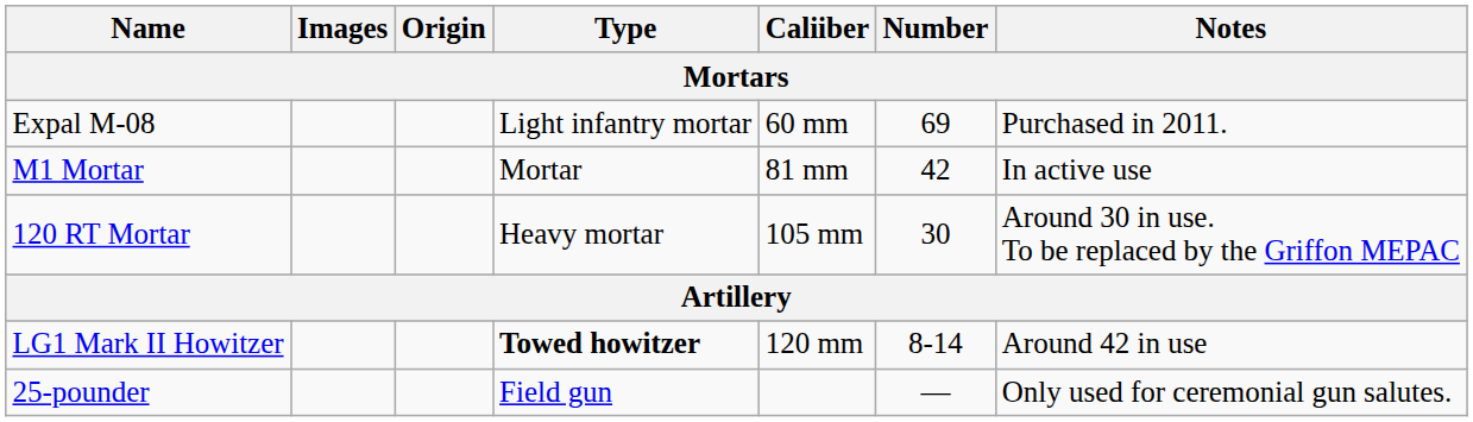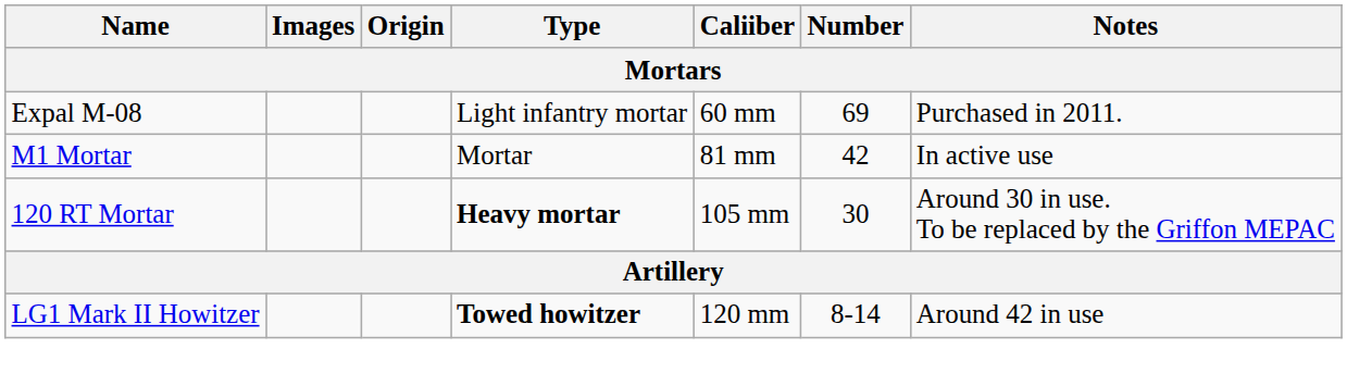 <table class="wikitable">
 <tr>
 <th>Name</th>
 <th>Images</th>
 <th>Origin</th>
 <th>Type</th>
 <th>Caliiber</th>
 <th>Number</th>
 <th>Notes</th>
 </tr>
 <tr>
 <th colspan="7">Mortars</th>
 </tr>
 <tr>
 <td>Expal M-08</td>
 <td style="text-align: center;"></td>
 <td></td>
 <td>Light infantry mortar</td>
 <td>60 mm</td>
 <td style="text-align: center;">69</td>
 <td>Purchased in 2011.</td>
 </tr>
 <tr>
 <td><a href='#'>M1 Mortar</a></td>
 <td style="text-align: center;"></td>
 <td></td>
 <td>Mortar</td>
 <td>81 mm</td>
 <td style="text-align: center;">42</td>
 <td>In active use</td>
 </tr>
 <tr>
 <td><a href='#'>120 RT Mortar</a></td>
 <td style="text-align: center;"></td>
 <td></td>
-<td>Heavy mortar</td>
+<td><strong>Heavy mortar</strong></td>
 <td>105 mm</td>
 <td style="text-align: center;">30</td>
 <td>Around 30 in use.<br>To be replaced by the <a href='#'>Griffon MEPAC</a></td>
 </tr>
 <tr>
 <th colspan="7">Artillery</th>
 </tr>
 <tr>
 <td><a href='#'>LG1 Mark II Howitzer</a></td>
 <td style="text-align: center;"></td>
 <td></td>
 <td><strong>Towed howitzer</strong></td>
 <td>120 mm</td>
 <td style="text-align: center;">8-14</td>
 <td>Around 42 in use</td>
 </tr>
-<tr>
-<td><a href='#'>25-pounder</a></td>
-<td style="text-align: center;"></td>
-<td></td>
-<td><a href='#'>Field gun</a></td>
-<td></td>
-<td style="text-align: center;">—</td>
-<td>Only used for ceremonial gun salutes.</td>
-</tr>
 </table>
